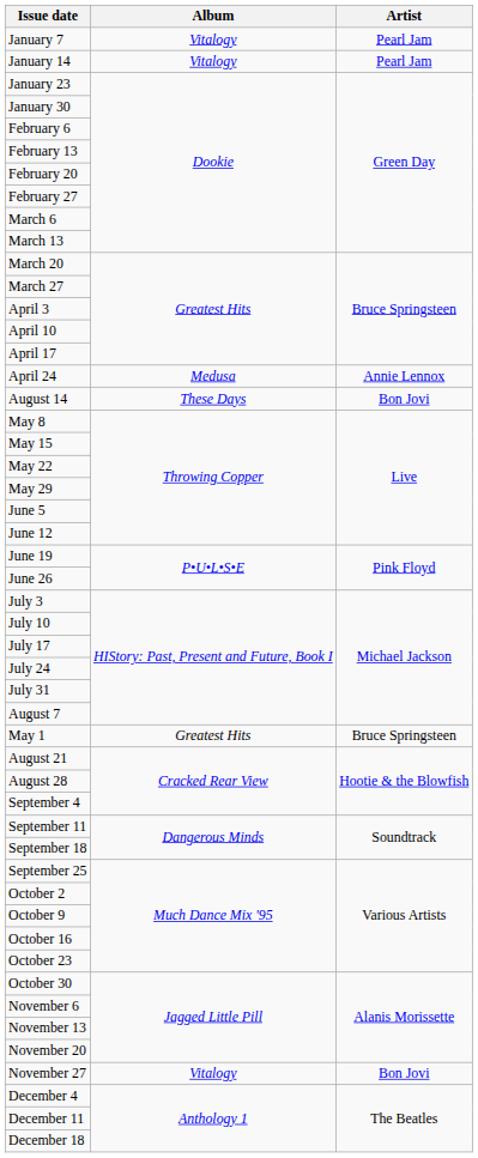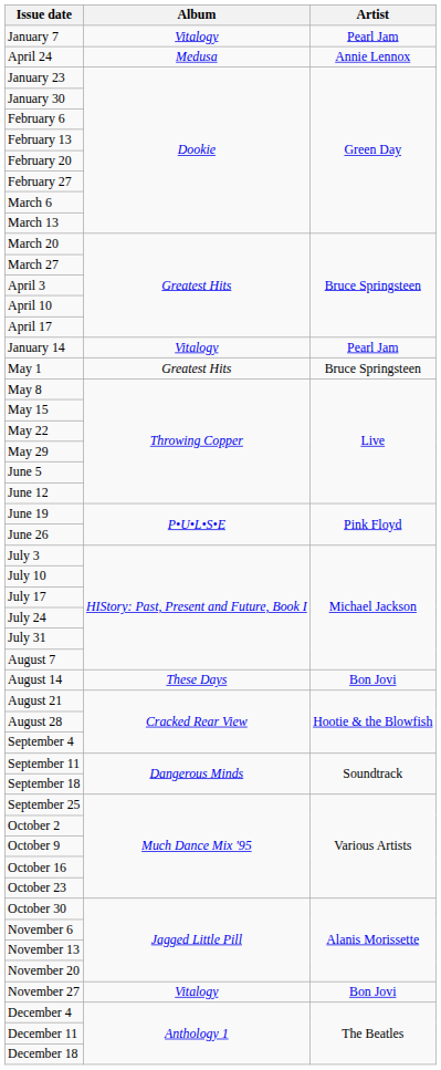 <table class="wikitable">
 <tr>
 <th>Issue date</th>
 <th>Album</th>
 <th>Artist</th>
 </tr>
 <tr>
 <td>January 7</td>
 <td align="center"><em><a href='#'>Vitalogy</a></em></td>
 <td align="center"><a href='#'>Pearl Jam</a></td>
 </tr>
 <tr>
-<td>January 14</td>
-<td align="center"><em><a href='#'>Vitalogy</a></em></td>
-<td align="center"><a href='#'>Pearl Jam</a></td>
+<td>April 24</td>
+<td align="center"><em><a href='#'>Medusa</a></em></td>
+<td align="center"><a href='#'>Annie Lennox</a></td>
 </tr>
 <tr>
 <td>January 23</td>
 <td rowspan="8" align="center"><em><a href='#'>Dookie</a></em></td>
 <td rowspan="8" align="center"><a href='#'>Green Day</a></td>
 </tr>
 <tr>
 <td>January 30</td>
 </tr>
 <tr>
 <td>February 6</td>
 </tr>
 <tr>
 <td>February 13</td>
 </tr>
 <tr>
 <td>February 20</td>
 </tr>
 <tr>
 <td>February 27</td>
 </tr>
 <tr>
 <td>March 6</td>
 </tr>
 <tr>
 <td>March 13</td>
 </tr>
 <tr>
 <td>March 20</td>
 <td rowspan="5" align="center"><em><a href='#'>Greatest Hits</a></em></td>
 <td rowspan="5" align="center"><a href='#'>Bruce Springsteen</a></td>
 </tr>
 <tr>
 <td>March 27</td>
 </tr>
 <tr>
 <td>April 3</td>
 </tr>
 <tr>
 <td>April 10</td>
 </tr>
 <tr>
 <td>April 17</td>
 </tr>
 <tr>
-<td>April 24</td>
-<td align="center"><em><a href='#'>Medusa</a></em></td>
-<td align="center"><a href='#'>Annie Lennox</a></td>
+<td>January 14</td>
+<td align="center"><em><a href='#'>Vitalogy</a></em></td>
+<td align="center"><a href='#'>Pearl Jam</a></td>
 </tr>
 <tr>
-<td>August 14</td>
-<td align="center"><em><a href='#'>These Days</a></em></td>
-<td align="center"><a href='#'>Bon Jovi</a></td>
+<td>May 1</td>
+<td align="center"><em>Greatest Hits</em></td>
+<td align="center">Bruce Springsteen</td>
 </tr>
 <tr>
 <td>May 8</td>
 <td rowspan="6" align="center"><em><a href='#'>Throwing Copper</a></em></td>
 <td rowspan="6" align="center"><a href='#'>Live</a></td>
 </tr>
 <tr>
 <td>May 15</td>
 </tr>
 <tr>
 <td>May 22</td>
 </tr>
 <tr>
 <td>May 29</td>
 </tr>
 <tr>
 <td>June 5</td>
 </tr>
 <tr>
 <td>June 12</td>
 </tr>
 <tr>
 <td>June 19</td>
 <td rowspan="2" align="center"><em><a href='#'>P•U•L•S•E</a></em></td>
 <td rowspan="2" align="center"><a href='#'>Pink Floyd</a></td>
 </tr>
 <tr>
 <td>June 26</td>
 </tr>
 <tr>
 <td>July 3</td>
 <td rowspan="6" align="center"><em><a href='#'>HIStory: Past, Present and Future, Book I</a></em></td>
 <td rowspan="6" align="center"><a href='#'>Michael Jackson</a></td>
 </tr>
 <tr>
 <td>July 10</td>
 </tr>
 <tr>
 <td>July 17</td>
 </tr>
 <tr>
 <td>July 24</td>
 </tr>
 <tr>
 <td>July 31</td>
 </tr>
 <tr>
 <td>August 7</td>
 </tr>
 <tr>
-<td>May 1</td>
-<td align="center"><em>Greatest Hits</em></td>
-<td align="center">Bruce Springsteen</td>
+<td>August 14</td>
+<td align="center"><em><a href='#'>These Days</a></em></td>
+<td align="center"><a href='#'>Bon Jovi</a></td>
 </tr>
 <tr>
 <td>August 21</td>
 <td rowspan="3" align="center"><em><a href='#'>Cracked Rear View</a></em></td>
 <td rowspan="3" align="center"><a href='#'>Hootie & the Blowfish</a></td>
 </tr>
 <tr>
 <td>August 28</td>
 </tr>
 <tr>
 <td>September 4</td>
 </tr>
 <tr>
 <td>September 11</td>
 <td rowspan="2" align="center"><em><a href='#'>Dangerous Minds</a></em></td>
 <td rowspan="2" align="center">Soundtrack</td>
 </tr>
 <tr>
 <td>September 18</td>
 </tr>
 <tr>
 <td>September 25</td>
 <td rowspan="5" align="center"><em><a href='#'>Much Dance Mix '95</a></em></td>
 <td rowspan="5" align="center">Various Artists</td>
 </tr>
 <tr>
 <td>October 2</td>
 </tr>
 <tr>
 <td>October 9</td>
 </tr>
 <tr>
 <td>October 16</td>
 </tr>
 <tr>
 <td>October 23</td>
 </tr>
 <tr>
 <td>October 30</td>
 <td rowspan="4" align="center"><em><a href='#'>Jagged Little Pill</a></em></td>
 <td rowspan="4" align="center"><a href='#'>Alanis Morissette</a></td>
 </tr>
 <tr>
 <td>November 6</td>
 </tr>
 <tr>
 <td>November 13</td>
 </tr>
 <tr>
 <td>November 20</td>
 </tr>
 <tr>
 <td>November 27</td>
 <td align="center"><em><a href='#'>Vitalogy</a></em></td>
 <td align="center"><a href='#'>Bon Jovi</a></td>
 </tr>
 <tr>
 <td>December 4</td>
 <td rowspan="3" align="center"><em><a href='#'>Anthology 1</a></em></td>
 <td rowspan="3" align="center">The Beatles</td>
 </tr>
 <tr>
 <td>December 11</td>
 </tr>
 <tr>
 <td>December 18</td>
 </tr>
 </table>
